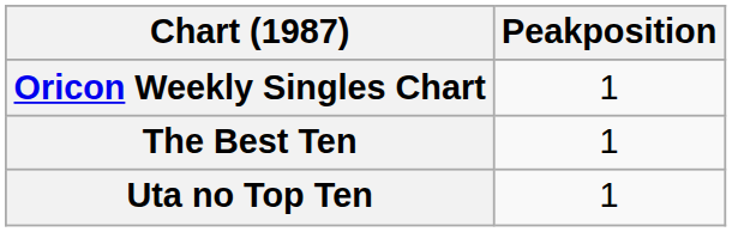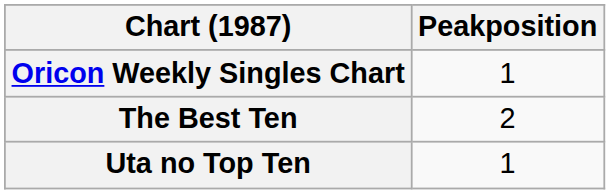 <table class="wikitable plainrowheaders sortable" style="text-align:center;">
 <tr>
 <th>Chart (1987)</th>
 <th>Peakposition</th>
 </tr>
 <tr>
 <th scope="row"><a href='#'>Oricon</a> Weekly Singles Chart</th>
 <td>1</td>
 </tr>
 <tr>
 <th scope="row">The Best Ten</th>
-<td>1</td>
+<td>2</td>
 </tr>
 <tr>
 <th scope="row">Uta no Top Ten</th>
 <td>1</td>
 </tr>
 </table>
